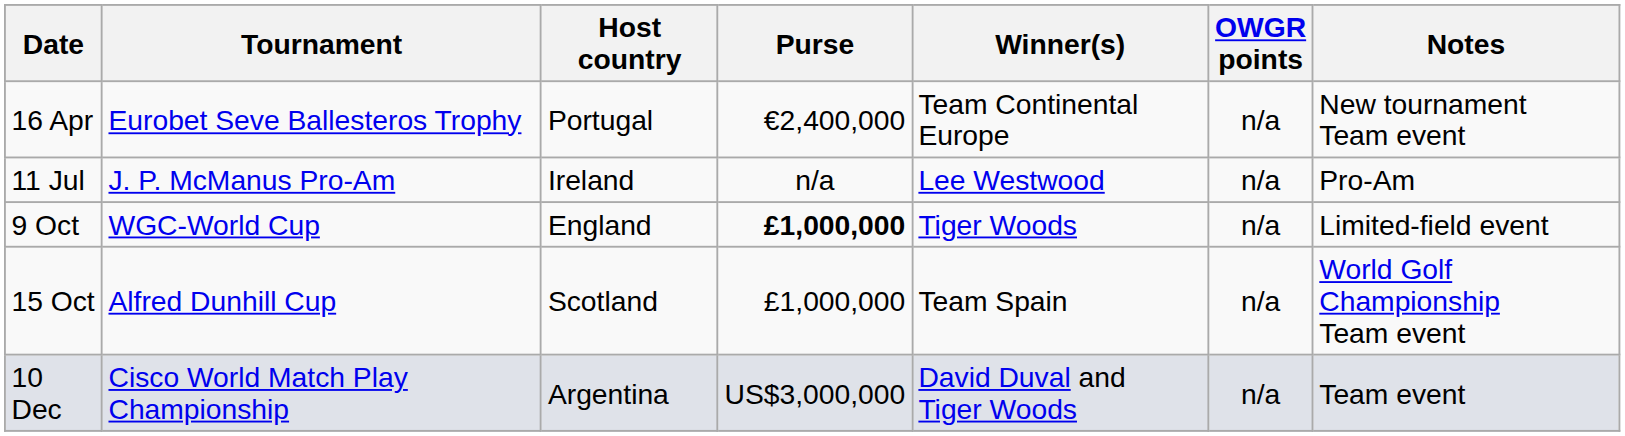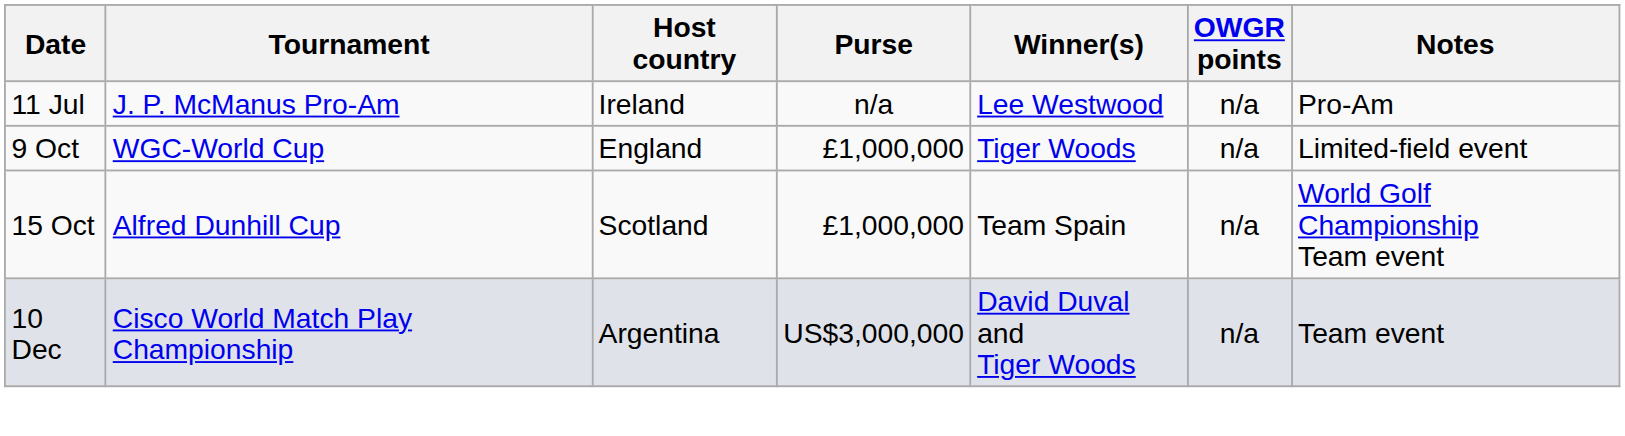 <table class="wikitable" style="font-size:95%">
 <tr>
 <th>Date</th>
 <th>Tournament</th>
 <th>Host country</th>
 <th>Purse</th>
 <th>Winner(s)</th>
 <th><a href='#'>OWGR</a><br>points</th>
 <th>Notes</th>
-</tr>
-<tr>
-<td>16 Apr</td>
-<td><a href='#'>Eurobet Seve Ballesteros Trophy</a></td>
-<td>Portugal</td>
-<td align=right>€2,400,000</td>
-<td> Team Continental Europe</td>
-<td align=center>n/a</td>
-<td>New tournament<br>Team event</td>
 </tr>
 <tr>
 <td>11 Jul</td>
 <td><a href='#'>J. P. McManus Pro-Am</a></td>
 <td>Ireland</td>
 <td align=center>n/a</td>
 <td> <a href='#'>Lee Westwood</a></td>
 <td align=center>n/a</td>
 <td>Pro-Am</td>
 </tr>
 <tr>
 <td>9 Oct</td>
 <td><a href='#'>WGC-World Cup</a></td>
 <td>England</td>
-<td align=right><strong>£1,000,000</strong></td>
+<td align=right>£1,000,000</td>
 <td> <a href='#'>Tiger Woods</a></td>
 <td align=center>n/a</td>
 <td>Limited-field event</td>
 </tr>
 <tr>
 <td>15 Oct</td>
 <td><a href='#'>Alfred Dunhill Cup</a></td>
 <td>Scotland</td>
 <td align=right>£1,000,000</td>
 <td> Team Spain</td>
 <td align=center>n/a</td>
 <td><a href='#'>World Golf Championship</a><br>Team event</td>
 </tr>
 <tr style="background:#dfe2e9;">
 <td>10 Dec</td>
 <td><a href='#'>Cisco World Match Play Championship</a></td>
 <td>Argentina</td>
 <td align=right>US$3,000,000</td>
 <td> <a href='#'>David Duval</a> and<br> <a href='#'>Tiger Woods</a></td>
 <td align=center>n/a</td>
 <td>Team event</td>
 </tr>
 </table>
